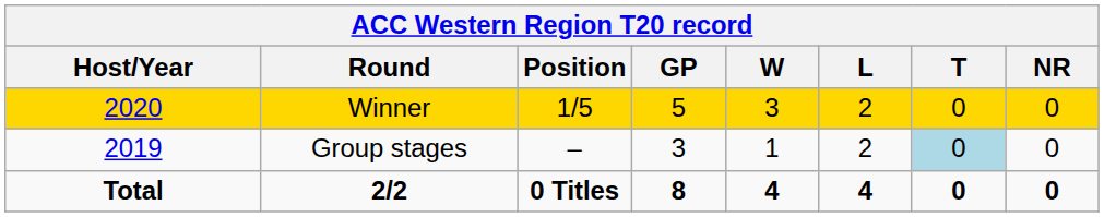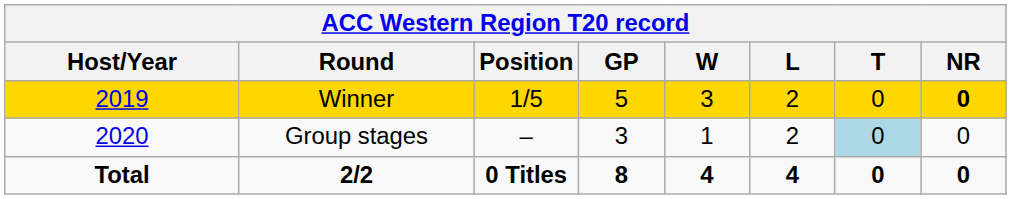 <table class="wikitable" style="text-align: center;">
 <tr>
 <th colspan=8><a href='#'>ACC Western Region T20 record</a></th>
 </tr>
 <tr>
 <th width=150>Host/Year</th>
 <th width=150>Round</th>
 <th width=50>Position</th>
 <th width=50>GP</th>
 <th width=50>W</th>
 <th width=50>L</th>
 <th width=50>T</th>
 <th width=50>NR</th>
 </tr>
 <tr bgcolor=gold>
-<td> <a href='#'>2020</a></td>
+<td> <a href='#'>2019</a></td>
 <td>Winner</td>
 <td>1/5</td>
 <td>5</td>
 <td>3</td>
 <td>2</td>
 <td>0</td>
-<td>0</td>
+<td><strong>0</strong></td>
 </tr>
 <tr>
-<td> <a href='#'>2019</a></td>
+<td> <a href='#'>2020</a></td>
 <td>Group stages</td>
 <td>–</td>
 <td>3</td>
 <td>1</td>
 <td>2</td>
 <td style="background: lightblue;">0</td>
 <td>0</td>
 </tr>
 <tr>
 <td><strong>Total</strong></td>
 <td><strong>2/2</strong></td>
 <td><strong>0 Titles</strong></td>
 <td><strong>8</strong></td>
 <td><strong>4</strong></td>
 <td><strong>4</strong></td>
 <td><strong>0</strong></td>
 <td><strong>0</strong></td>
 </tr>
 </table>
